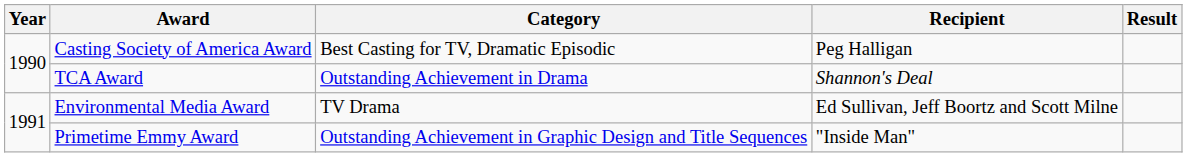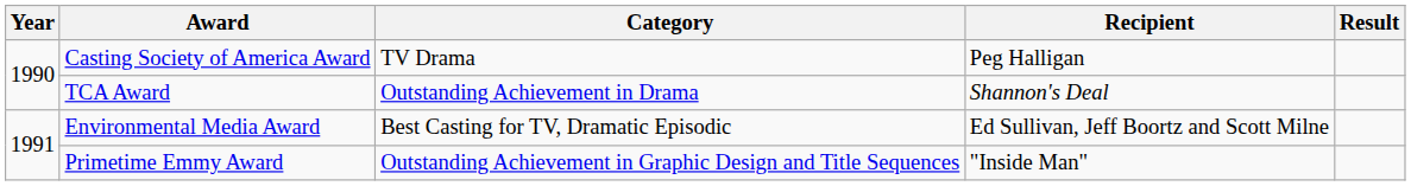 <table class="wikitable">
 <tr>
 <th>Year</th>
 <th>Award</th>
 <th>Category</th>
 <th>Recipient</th>
 <th>Result</th>
 </tr>
 <tr>
 <td rowspan=2>1990</td>
 <td><a href='#'>Casting Society of America Award</a></td>
-<td>Best Casting for TV, Dramatic Episodic</td>
+<td>TV Drama</td>
 <td>Peg Halligan</td>
 <td></td>
 </tr>
 <tr>
 <td><a href='#'>TCA Award</a></td>
 <td><a href='#'>Outstanding Achievement in Drama</a></td>
 <td><em>Shannon's Deal</em></td>
 <td></td>
 </tr>
 <tr>
 <td rowspan=2>1991</td>
 <td><a href='#'>Environmental Media Award</a></td>
-<td>TV Drama</td>
+<td>Best Casting for TV, Dramatic Episodic</td>
 <td>Ed Sullivan, Jeff Boortz and Scott Milne</td>
 <td></td>
 </tr>
 <tr>
 <td><a href='#'>Primetime Emmy Award</a></td>
 <td><a href='#'>Outstanding Achievement in Graphic Design and Title Sequences</a></td>
 <td>"Inside Man"</td>
 <td></td>
 </tr>
 </table>
